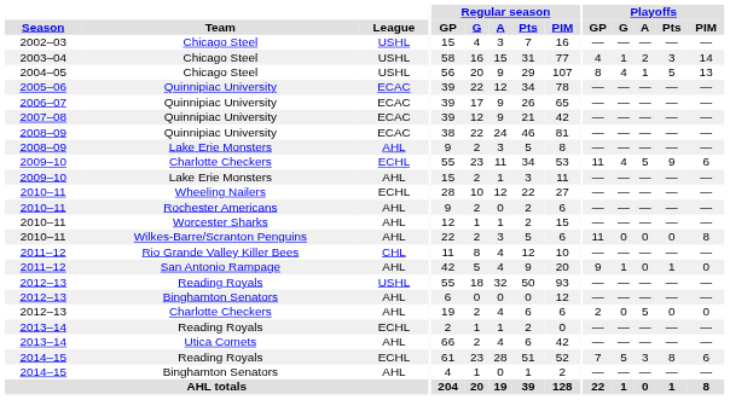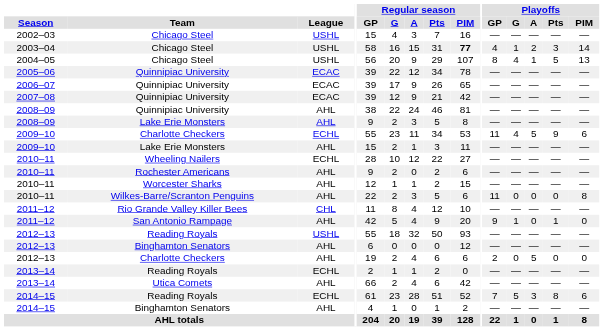 <table border="0" cellpadding="1" cellspacing="0" style="text-align:center; width:60em">
 <tr bgcolor="#e0e0e0">
 <th colspan="3" bgcolor="#ffffff"></th>
 <th rowspan="99" bgcolor="#ffffff"></th>
 <th colspan="5"><a href='#'>Regular season</a></th>
 <th rowspan="99" bgcolor="#ffffff"></th>
 <th colspan="5"><a href='#'>Playoffs</a></th>
 </tr>
 <tr bgcolor="#e0e0e0">
 <th><a href='#'>Season</a></th>
 <th>Team</th>
 <th>League</th>
 <th>GP</th>
 <th><a href='#'>G</a></th>
 <th><a href='#'>A</a></th>
 <th><a href='#'>Pts</a></th>
 <th><a href='#'>PIM</a></th>
 <th>GP</th>
 <th>G</th>
 <th>A</th>
 <th>Pts</th>
 <th>PIM</th>
 </tr>
 <tr ALIGN="center">
 <td>2002–03</td>
 <td><a href='#'>Chicago Steel</a></td>
 <td><a href='#'>USHL</a></td>
 <td>15</td>
 <td>4</td>
 <td>3</td>
 <td>7</td>
 <td>16</td>
 <td>—</td>
 <td>—</td>
 <td>—</td>
 <td>—</td>
 <td>—</td>
 </tr>
 <tr ALIGN="center" bgcolor="#f0f0f0">
 <td>2003–04</td>
 <td>Chicago Steel</td>
 <td>USHL</td>
 <td>58</td>
 <td>16</td>
 <td>15</td>
 <td>31</td>
-<td>77</td>
+<td><strong>77</strong></td>
 <td>4</td>
 <td>1</td>
 <td>2</td>
 <td>3</td>
 <td>14</td>
 </tr>
 <tr ALIGN="center">
 <td>2004–05</td>
 <td>Chicago Steel</td>
 <td>USHL</td>
 <td>56</td>
 <td>20</td>
 <td>9</td>
 <td>29</td>
 <td>107</td>
 <td>8</td>
 <td>4</td>
 <td>1</td>
 <td>5</td>
 <td>13</td>
 </tr>
 <tr ALIGN="center" bgcolor="#f0f0f0">
 <td><a href='#'>2005–06</a></td>
 <td><a href='#'>Quinnipiac University</a></td>
 <td><a href='#'>ECAC</a></td>
 <td>39</td>
 <td>22</td>
 <td>12</td>
 <td>34</td>
 <td>78</td>
 <td>—</td>
 <td>—</td>
 <td>—</td>
 <td>—</td>
 <td>—</td>
 </tr>
 <tr ALIGN="center">
 <td><a href='#'>2006–07</a></td>
 <td>Quinnipiac University</td>
 <td>ECAC</td>
 <td>39</td>
 <td>17</td>
 <td>9</td>
 <td>26</td>
 <td>65</td>
 <td>—</td>
 <td>—</td>
 <td>—</td>
 <td>—</td>
 <td>—</td>
 </tr>
 <tr ALIGN="center" bgcolor="#f0f0f0">
 <td><a href='#'>2007–08</a></td>
 <td>Quinnipiac University</td>
 <td>ECAC</td>
 <td>39</td>
 <td>12</td>
 <td>9</td>
 <td>21</td>
 <td>42</td>
 <td>—</td>
 <td>—</td>
 <td>—</td>
 <td>—</td>
 <td>—</td>
 </tr>
 <tr ALIGN="center">
 <td><a href='#'>2008–09</a></td>
 <td>Quinnipiac University</td>
-<td>ECAC</td>
+<td>AHL</td>
 <td>38</td>
 <td>22</td>
 <td>24</td>
 <td>46</td>
 <td>81</td>
 <td>—</td>
 <td>—</td>
 <td>—</td>
 <td>—</td>
 <td>—</td>
 </tr>
 <tr ALIGN="center" bgcolor="#f0f0f0">
 <td><a href='#'>2008–09</a></td>
 <td><a href='#'>Lake Erie Monsters</a></td>
 <td><a href='#'>AHL</a></td>
 <td>9</td>
 <td>2</td>
 <td>3</td>
 <td>5</td>
 <td>8</td>
 <td>—</td>
 <td>—</td>
 <td>—</td>
 <td>—</td>
 <td>—</td>
 </tr>
 <tr ALIGN="center">
 <td><a href='#'>2009–10</a></td>
 <td><a href='#'>Charlotte Checkers</a></td>
 <td><a href='#'>ECHL</a></td>
 <td>55</td>
 <td>23</td>
 <td>11</td>
 <td>34</td>
 <td>53</td>
 <td>11</td>
 <td>4</td>
 <td>5</td>
 <td>9</td>
 <td>6</td>
 </tr>
 <tr ALIGN="center" bgcolor="#f0f0f0">
 <td><a href='#'>2009–10</a></td>
 <td>Lake Erie Monsters</td>
 <td>AHL</td>
 <td>15</td>
 <td>2</td>
 <td>1</td>
 <td>3</td>
 <td>11</td>
 <td>—</td>
 <td>—</td>
 <td>—</td>
 <td>—</td>
 <td>—</td>
 </tr>
 <tr ALIGN="center">
 <td><a href='#'>2010–11</a></td>
 <td><a href='#'>Wheeling Nailers</a></td>
 <td>ECHL</td>
 <td>28</td>
 <td>10</td>
 <td>12</td>
 <td>22</td>
 <td>27</td>
 <td>—</td>
 <td>—</td>
 <td>—</td>
 <td>—</td>
 <td>—</td>
 </tr>
 <tr ALIGN="center" bgcolor="#f0f0f0">
 <td><a href='#'>2010–11</a></td>
 <td><a href='#'>Rochester Americans</a></td>
 <td>AHL</td>
 <td>9</td>
 <td>2</td>
 <td>0</td>
 <td>2</td>
 <td>6</td>
 <td>—</td>
 <td>—</td>
 <td>—</td>
 <td>—</td>
 <td>—</td>
 </tr>
 <tr ALIGN="center">
 <td>2010–11</td>
 <td><a href='#'>Worcester Sharks</a></td>
 <td>AHL</td>
 <td>12</td>
 <td>1</td>
 <td>1</td>
 <td>2</td>
 <td>15</td>
 <td>—</td>
 <td>—</td>
 <td>—</td>
 <td>—</td>
 <td>—</td>
 </tr>
 <tr ALIGN="center" bgcolor="#f0f0f0">
 <td>2010–11</td>
 <td><a href='#'>Wilkes-Barre/Scranton Penguins</a></td>
 <td>AHL</td>
 <td>22</td>
 <td>2</td>
 <td>3</td>
 <td>5</td>
 <td>6</td>
 <td>11</td>
 <td>0</td>
 <td>0</td>
 <td>0</td>
 <td>8</td>
 </tr>
 <tr ALIGN="center">
 <td><a href='#'>2011–12</a></td>
 <td><a href='#'>Rio Grande Valley Killer Bees</a></td>
 <td><a href='#'>CHL</a></td>
 <td>11</td>
 <td>8</td>
 <td>4</td>
 <td>12</td>
 <td>10</td>
 <td>—</td>
 <td>—</td>
 <td>—</td>
 <td>—</td>
 <td>—</td>
 </tr>
 <tr ALIGN="center" bgcolor="#f0f0f0">
 <td><a href='#'>2011–12</a></td>
 <td><a href='#'>San Antonio Rampage</a></td>
 <td>AHL</td>
 <td>42</td>
 <td>5</td>
 <td>4</td>
 <td>9</td>
 <td>20</td>
 <td>9</td>
 <td>1</td>
 <td>0</td>
 <td>1</td>
 <td>0</td>
 </tr>
 <tr ALIGN="center">
 <td><a href='#'>2012–13</a></td>
 <td><a href='#'>Reading Royals</a></td>
 <td><a href='#'>USHL</a></td>
 <td>55</td>
 <td>18</td>
 <td>32</td>
 <td>50</td>
 <td>93</td>
 <td>—</td>
 <td>—</td>
 <td>—</td>
 <td>—</td>
 <td>—</td>
 </tr>
 <tr ALIGN="center" bgcolor="#f0f0f0">
 <td><a href='#'>2012–13</a></td>
 <td><a href='#'>Binghamton Senators</a></td>
 <td>AHL</td>
 <td>6</td>
 <td>0</td>
 <td>0</td>
 <td>0</td>
 <td>12</td>
 <td>—</td>
 <td>—</td>
 <td>—</td>
 <td>—</td>
 <td>—</td>
 </tr>
 <tr ALIGN="center">
 <td>2012–13</td>
 <td><a href='#'>Charlotte Checkers</a></td>
 <td>AHL</td>
 <td>19</td>
 <td>2</td>
 <td>4</td>
 <td>6</td>
 <td>6</td>
 <td>2</td>
 <td>0</td>
 <td>5</td>
 <td>0</td>
 <td>0</td>
 </tr>
 <tr ALIGN="center" bgcolor="#f0f0f0">
 <td><a href='#'>2013–14</a></td>
 <td>Reading Royals</td>
 <td>ECHL</td>
 <td>2</td>
 <td>1</td>
 <td>1</td>
 <td>2</td>
 <td>0</td>
 <td>—</td>
 <td>—</td>
 <td>—</td>
 <td>—</td>
 <td>—</td>
 </tr>
 <tr ALIGN="center">
 <td><a href='#'>2013–14</a></td>
 <td><a href='#'>Utica Comets</a></td>
 <td>AHL</td>
 <td>66</td>
 <td>2</td>
 <td>4</td>
 <td>6</td>
 <td>42</td>
 <td>—</td>
 <td>—</td>
 <td>—</td>
 <td>—</td>
 <td>—</td>
 </tr>
 <tr ALIGN="center" bgcolor="#f0f0f0">
 <td><a href='#'>2014–15</a></td>
 <td>Reading Royals</td>
 <td>ECHL</td>
 <td>61</td>
 <td>23</td>
 <td>28</td>
 <td>51</td>
 <td>52</td>
 <td>7</td>
 <td>5</td>
 <td>3</td>
 <td>8</td>
 <td>6</td>
 </tr>
 <tr ALIGN="center">
 <td><a href='#'>2014–15</a></td>
 <td>Binghamton Senators</td>
 <td>AHL</td>
 <td>4</td>
 <td>1</td>
 <td>0</td>
 <td>1</td>
 <td>2</td>
 <td>—</td>
 <td>—</td>
 <td>—</td>
 <td>—</td>
 <td>—</td>
 </tr>
 <tr bgcolor="#e0e0e0">
 <th colspan="3">AHL totals</th>
 <th>204</th>
 <th>20</th>
 <th>19</th>
 <th>39</th>
 <th>128</th>
 <th>22</th>
 <th>1</th>
 <th>0</th>
 <th>1</th>
 <th>8</th>
 </tr>
 </table>
